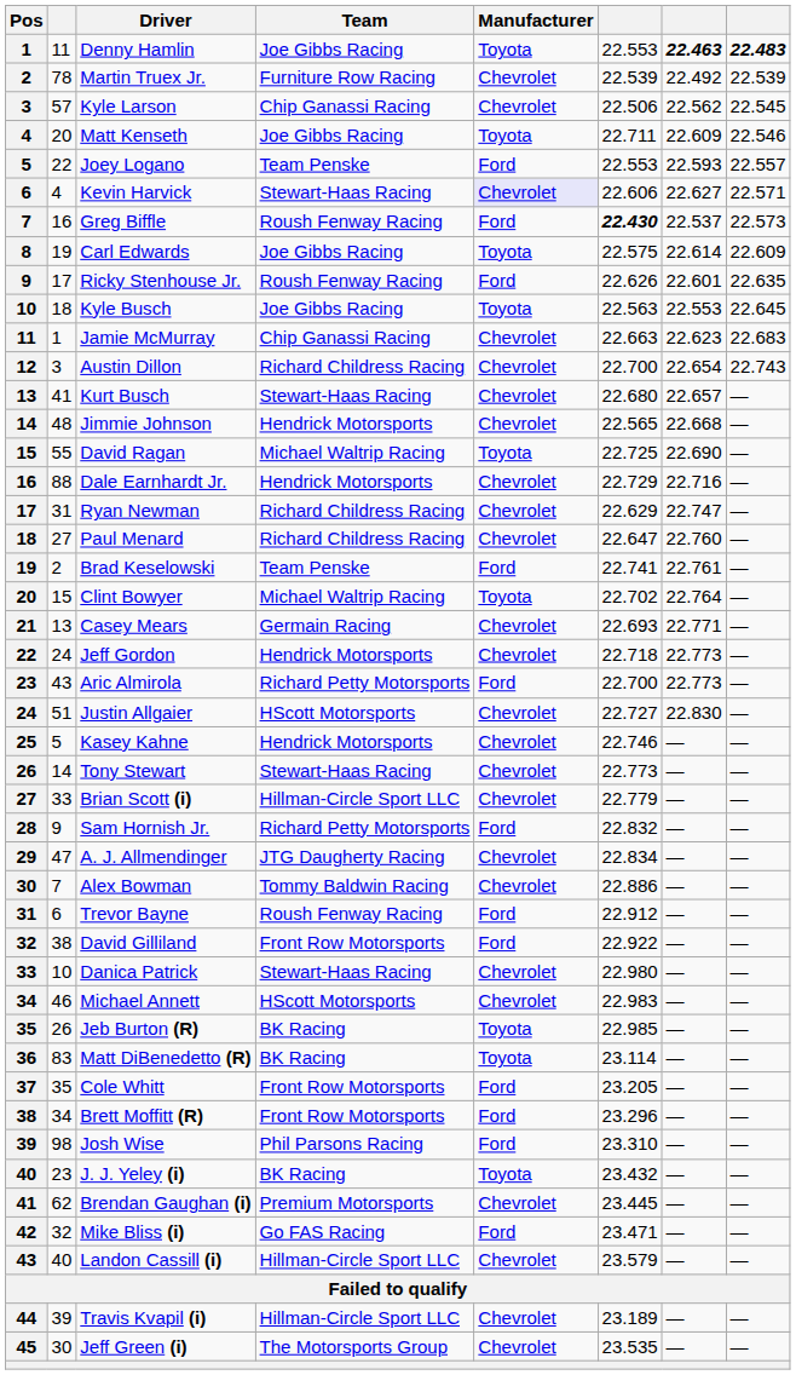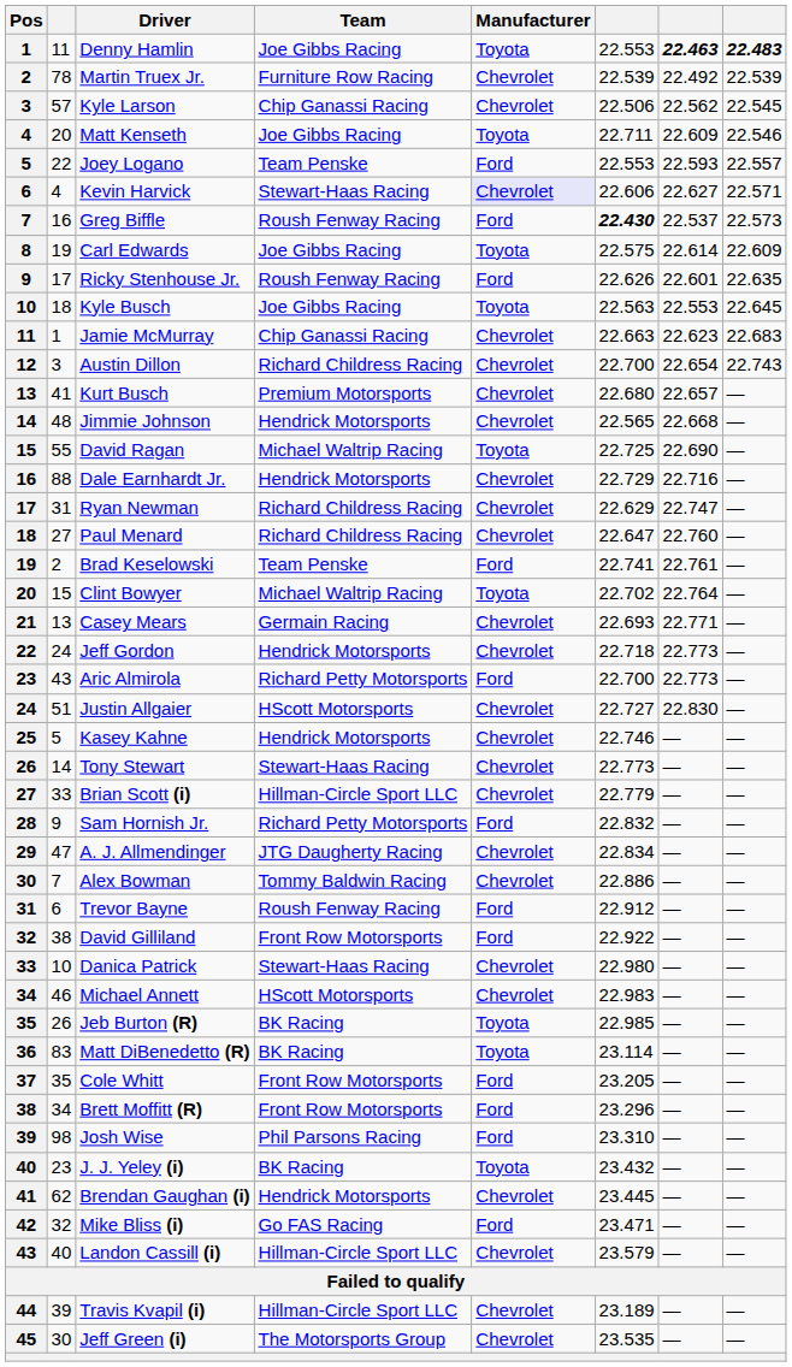 <table class="wikitable" style="font-size:95%">
 <tr>
 <th>Pos</th>
 <th></th>
 <th>Driver</th>
 <th>Team</th>
 <th>Manufacturer</th>
 <th></th>
 <th></th>
 <th></th>
 </tr>
 <tr>
 <th>1</th>
 <td>11</td>
 <td><a href='#'>Denny Hamlin</a></td>
 <td><a href='#'>Joe Gibbs Racing</a></td>
 <td><a href='#'>Toyota</a></td>
 <td>22.553</td>
 <td><strong><em>22.463</em></strong></td>
 <td><strong><em>22.483</em></strong></td>
 </tr>
 <tr>
 <th>2</th>
 <td>78</td>
 <td><a href='#'>Martin Truex Jr.</a></td>
 <td><a href='#'>Furniture Row Racing</a></td>
 <td><a href='#'>Chevrolet</a></td>
 <td>22.539</td>
 <td>22.492</td>
 <td>22.539</td>
 </tr>
 <tr>
 <th>3</th>
 <td>57</td>
 <td><a href='#'>Kyle Larson</a></td>
 <td><a href='#'>Chip Ganassi Racing</a></td>
 <td><a href='#'>Chevrolet</a></td>
 <td>22.506</td>
 <td>22.562</td>
 <td>22.545</td>
 </tr>
 <tr>
 <th>4</th>
 <td>20</td>
 <td><a href='#'>Matt Kenseth</a></td>
 <td><a href='#'>Joe Gibbs Racing</a></td>
 <td><a href='#'>Toyota</a></td>
 <td>22.711</td>
 <td>22.609</td>
 <td>22.546</td>
 </tr>
 <tr>
 <th>5</th>
 <td>22</td>
 <td><a href='#'>Joey Logano</a></td>
 <td><a href='#'>Team Penske</a></td>
 <td><a href='#'>Ford</a></td>
 <td>22.553</td>
 <td>22.593</td>
 <td>22.557</td>
 </tr>
 <tr>
 <th>6</th>
 <td>4</td>
 <td><a href='#'>Kevin Harvick</a></td>
 <td><a href='#'>Stewart-Haas Racing</a></td>
 <td style="background: lavender;"><a href='#'>Chevrolet</a></td>
 <td>22.606</td>
 <td>22.627</td>
 <td>22.571</td>
 </tr>
 <tr>
 <th>7</th>
 <td>16</td>
 <td><a href='#'>Greg Biffle</a></td>
 <td><a href='#'>Roush Fenway Racing</a></td>
 <td><a href='#'>Ford</a></td>
 <td><strong><em>22.430</em></strong></td>
 <td>22.537</td>
 <td>22.573</td>
 </tr>
 <tr>
 <th>8</th>
 <td>19</td>
 <td><a href='#'>Carl Edwards</a></td>
 <td><a href='#'>Joe Gibbs Racing</a></td>
 <td><a href='#'>Toyota</a></td>
 <td>22.575</td>
 <td>22.614</td>
 <td>22.609</td>
 </tr>
 <tr>
 <th>9</th>
 <td>17</td>
 <td><a href='#'>Ricky Stenhouse Jr.</a></td>
 <td><a href='#'>Roush Fenway Racing</a></td>
 <td><a href='#'>Ford</a></td>
 <td>22.626</td>
 <td>22.601</td>
 <td>22.635</td>
 </tr>
 <tr>
 <th>10</th>
 <td>18</td>
 <td><a href='#'>Kyle Busch</a></td>
 <td><a href='#'>Joe Gibbs Racing</a></td>
 <td><a href='#'>Toyota</a></td>
 <td>22.563</td>
 <td>22.553</td>
 <td>22.645</td>
 </tr>
 <tr>
 <th>11</th>
 <td>1</td>
 <td><a href='#'>Jamie McMurray</a></td>
 <td><a href='#'>Chip Ganassi Racing</a></td>
 <td><a href='#'>Chevrolet</a></td>
 <td>22.663</td>
 <td>22.623</td>
 <td>22.683</td>
 </tr>
 <tr>
 <th>12</th>
 <td>3</td>
 <td><a href='#'>Austin Dillon</a></td>
 <td><a href='#'>Richard Childress Racing</a></td>
 <td><a href='#'>Chevrolet</a></td>
 <td>22.700</td>
 <td>22.654</td>
 <td>22.743</td>
 </tr>
 <tr>
 <th>13</th>
 <td>41</td>
 <td><a href='#'>Kurt Busch</a></td>
-<td><a href='#'>Stewart-Haas Racing</a></td>
+<td><a href='#'>Premium Motorsports</a></td>
 <td><a href='#'>Chevrolet</a></td>
 <td>22.680</td>
 <td>22.657</td>
 <td>—</td>
 </tr>
 <tr>
 <th>14</th>
 <td>48</td>
 <td><a href='#'>Jimmie Johnson</a></td>
 <td><a href='#'>Hendrick Motorsports</a></td>
 <td><a href='#'>Chevrolet</a></td>
 <td>22.565</td>
 <td>22.668</td>
 <td>—</td>
 </tr>
 <tr>
 <th>15</th>
 <td>55</td>
 <td><a href='#'>David Ragan</a></td>
 <td><a href='#'>Michael Waltrip Racing</a></td>
 <td><a href='#'>Toyota</a></td>
 <td>22.725</td>
 <td>22.690</td>
 <td>—</td>
 </tr>
 <tr>
 <th>16</th>
 <td>88</td>
 <td><a href='#'>Dale Earnhardt Jr.</a></td>
 <td><a href='#'>Hendrick Motorsports</a></td>
 <td><a href='#'>Chevrolet</a></td>
 <td>22.729</td>
 <td>22.716</td>
 <td>—</td>
 </tr>
 <tr>
 <th>17</th>
 <td>31</td>
 <td><a href='#'>Ryan Newman</a></td>
 <td><a href='#'>Richard Childress Racing</a></td>
 <td><a href='#'>Chevrolet</a></td>
 <td>22.629</td>
 <td>22.747</td>
 <td>—</td>
 </tr>
 <tr>
 <th>18</th>
 <td>27</td>
 <td><a href='#'>Paul Menard</a></td>
 <td><a href='#'>Richard Childress Racing</a></td>
 <td><a href='#'>Chevrolet</a></td>
 <td>22.647</td>
 <td>22.760</td>
 <td>—</td>
 </tr>
 <tr>
 <th>19</th>
 <td>2</td>
 <td><a href='#'>Brad Keselowski</a></td>
 <td><a href='#'>Team Penske</a></td>
 <td><a href='#'>Ford</a></td>
 <td>22.741</td>
 <td>22.761</td>
 <td>—</td>
 </tr>
 <tr>
 <th>20</th>
 <td>15</td>
 <td><a href='#'>Clint Bowyer</a></td>
 <td><a href='#'>Michael Waltrip Racing</a></td>
 <td><a href='#'>Toyota</a></td>
 <td>22.702</td>
 <td>22.764</td>
 <td>—</td>
 </tr>
 <tr>
 <th>21</th>
 <td>13</td>
 <td><a href='#'>Casey Mears</a></td>
 <td><a href='#'>Germain Racing</a></td>
 <td><a href='#'>Chevrolet</a></td>
 <td>22.693</td>
 <td>22.771</td>
 <td>—</td>
 </tr>
 <tr>
 <th>22</th>
 <td>24</td>
 <td><a href='#'>Jeff Gordon</a></td>
 <td><a href='#'>Hendrick Motorsports</a></td>
 <td><a href='#'>Chevrolet</a></td>
 <td>22.718</td>
 <td>22.773</td>
 <td>—</td>
 </tr>
 <tr>
 <th>23</th>
 <td>43</td>
 <td><a href='#'>Aric Almirola</a></td>
 <td><a href='#'>Richard Petty Motorsports</a></td>
 <td><a href='#'>Ford</a></td>
 <td>22.700</td>
 <td>22.773</td>
 <td>—</td>
 </tr>
 <tr>
 <th>24</th>
 <td>51</td>
 <td><a href='#'>Justin Allgaier</a></td>
 <td><a href='#'>HScott Motorsports</a></td>
 <td><a href='#'>Chevrolet</a></td>
 <td>22.727</td>
 <td>22.830</td>
 <td>—</td>
 </tr>
 <tr>
 <th>25</th>
 <td>5</td>
 <td><a href='#'>Kasey Kahne</a></td>
 <td><a href='#'>Hendrick Motorsports</a></td>
 <td><a href='#'>Chevrolet</a></td>
 <td>22.746</td>
 <td>—</td>
 <td>—</td>
 </tr>
 <tr>
 <th>26</th>
 <td>14</td>
 <td><a href='#'>Tony Stewart</a></td>
 <td><a href='#'>Stewart-Haas Racing</a></td>
 <td><a href='#'>Chevrolet</a></td>
 <td>22.773</td>
 <td>—</td>
 <td>—</td>
 </tr>
 <tr>
 <th>27</th>
 <td>33</td>
 <td><a href='#'>Brian Scott</a> <strong>(i)</strong></td>
 <td><a href='#'>Hillman-Circle Sport LLC</a></td>
 <td><a href='#'>Chevrolet</a></td>
 <td>22.779</td>
 <td>—</td>
 <td>—</td>
 </tr>
 <tr>
 <th>28</th>
 <td>9</td>
 <td><a href='#'>Sam Hornish Jr.</a></td>
 <td><a href='#'>Richard Petty Motorsports</a></td>
 <td><a href='#'>Ford</a></td>
 <td>22.832</td>
 <td>—</td>
 <td>—</td>
 </tr>
 <tr>
 <th>29</th>
 <td>47</td>
 <td><a href='#'>A. J. Allmendinger</a></td>
 <td><a href='#'>JTG Daugherty Racing</a></td>
 <td><a href='#'>Chevrolet</a></td>
 <td>22.834</td>
 <td>—</td>
 <td>—</td>
 </tr>
 <tr>
 <th>30</th>
 <td>7</td>
 <td><a href='#'>Alex Bowman</a></td>
 <td><a href='#'>Tommy Baldwin Racing</a></td>
 <td><a href='#'>Chevrolet</a></td>
 <td>22.886</td>
 <td>—</td>
 <td>—</td>
 </tr>
 <tr>
 <th>31</th>
 <td>6</td>
 <td><a href='#'>Trevor Bayne</a></td>
 <td><a href='#'>Roush Fenway Racing</a></td>
 <td><a href='#'>Ford</a></td>
 <td>22.912</td>
 <td>—</td>
 <td>—</td>
 </tr>
 <tr>
 <th>32</th>
 <td>38</td>
 <td><a href='#'>David Gilliland</a></td>
 <td><a href='#'>Front Row Motorsports</a></td>
 <td><a href='#'>Ford</a></td>
 <td>22.922</td>
 <td>—</td>
 <td>—</td>
 </tr>
 <tr>
 <th>33</th>
 <td>10</td>
 <td><a href='#'>Danica Patrick</a></td>
 <td><a href='#'>Stewart-Haas Racing</a></td>
 <td><a href='#'>Chevrolet</a></td>
 <td>22.980</td>
 <td>—</td>
 <td>—</td>
 </tr>
 <tr>
 <th>34</th>
 <td>46</td>
 <td><a href='#'>Michael Annett</a></td>
 <td><a href='#'>HScott Motorsports</a></td>
 <td><a href='#'>Chevrolet</a></td>
 <td>22.983</td>
 <td>—</td>
 <td>—</td>
 </tr>
 <tr>
 <th>35</th>
 <td>26</td>
 <td><a href='#'>Jeb Burton</a> <strong>(R)</strong></td>
 <td><a href='#'>BK Racing</a></td>
 <td><a href='#'>Toyota</a></td>
 <td>22.985</td>
 <td>—</td>
 <td>—</td>
 </tr>
 <tr>
 <th>36</th>
 <td>83</td>
 <td><a href='#'>Matt DiBenedetto</a> <strong>(R)</strong></td>
 <td><a href='#'>BK Racing</a></td>
 <td><a href='#'>Toyota</a></td>
 <td>23.114</td>
 <td>—</td>
 <td>—</td>
 </tr>
 <tr>
 <th>37</th>
 <td>35</td>
 <td><a href='#'>Cole Whitt</a></td>
 <td><a href='#'>Front Row Motorsports</a></td>
 <td><a href='#'>Ford</a></td>
 <td>23.205</td>
 <td>—</td>
 <td>—</td>
 </tr>
 <tr>
 <th>38</th>
 <td>34</td>
 <td><a href='#'>Brett Moffitt</a> <strong>(R)</strong></td>
 <td><a href='#'>Front Row Motorsports</a></td>
 <td><a href='#'>Ford</a></td>
 <td>23.296</td>
 <td>—</td>
 <td>—</td>
 </tr>
 <tr>
 <th>39</th>
 <td>98</td>
 <td><a href='#'>Josh Wise</a></td>
 <td><a href='#'>Phil Parsons Racing</a></td>
 <td><a href='#'>Ford</a></td>
 <td>23.310</td>
 <td>—</td>
 <td>—</td>
 </tr>
 <tr>
 <th>40</th>
 <td>23</td>
 <td><a href='#'>J. J. Yeley</a> <strong>(i)</strong></td>
 <td><a href='#'>BK Racing</a></td>
 <td><a href='#'>Toyota</a></td>
 <td>23.432</td>
 <td>—</td>
 <td>—</td>
 </tr>
 <tr>
 <th>41</th>
 <td>62</td>
 <td><a href='#'>Brendan Gaughan</a> <strong>(i)</strong></td>
-<td><a href='#'>Premium Motorsports</a></td>
+<td><a href='#'>Hendrick Motorsports</a></td>
 <td><a href='#'>Chevrolet</a></td>
 <td>23.445</td>
 <td>—</td>
 <td>—</td>
 </tr>
 <tr>
 <th>42</th>
 <td>32</td>
 <td><a href='#'>Mike Bliss</a> <strong>(i)</strong></td>
 <td><a href='#'>Go FAS Racing</a></td>
 <td><a href='#'>Ford</a></td>
 <td>23.471</td>
 <td>—</td>
 <td>—</td>
 </tr>
 <tr>
 <th>43</th>
 <td>40</td>
 <td><a href='#'>Landon Cassill</a> <strong>(i)</strong></td>
 <td><a href='#'>Hillman-Circle Sport LLC</a></td>
 <td><a href='#'>Chevrolet</a></td>
 <td>23.579</td>
 <td>—</td>
 <td>—</td>
 </tr>
 <tr>
 <th colspan="8">Failed to qualify</th>
 </tr>
 <tr>
 <th>44</th>
 <td>39</td>
 <td><a href='#'>Travis Kvapil</a> <strong>(i)</strong></td>
 <td><a href='#'>Hillman-Circle Sport LLC</a></td>
 <td><a href='#'>Chevrolet</a></td>
 <td>23.189</td>
 <td>—</td>
 <td>—</td>
 </tr>
 <tr>
 <th>45</th>
 <td>30</td>
 <td><a href='#'>Jeff Green</a> <strong>(i)</strong></td>
 <td><a href='#'>The Motorsports Group</a></td>
 <td><a href='#'>Chevrolet</a></td>
 <td>23.535</td>
 <td>—</td>
 <td>—</td>
 </tr>
 <tr>
 <th colspan="8"></th>
 </tr>
 </table>
